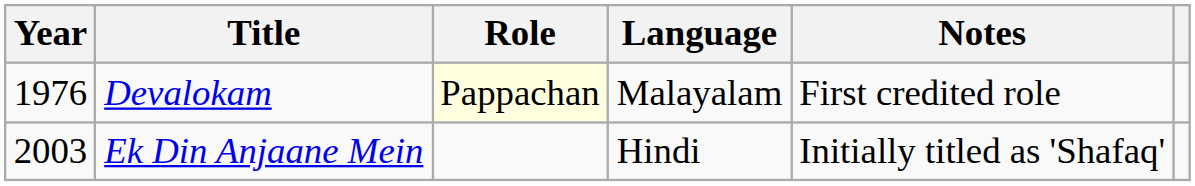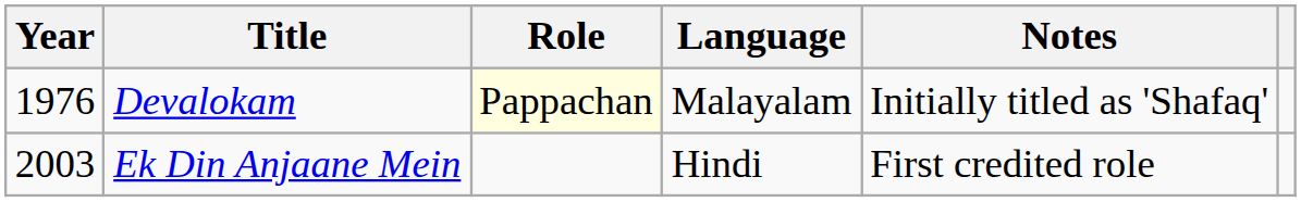 <table class="wikitable sortable plainrowheaders">
 <tr>
 <th scope="col">Year</th>
 <th scope="col">Title</th>
 <th scope="col">Role</th>
 <th scope="col">Language</th>
 <th scope="col" class="unsortable">Notes</th>
 <th scope="col" class="unsortable"></th>
 </tr>
 <tr>
 <td>1976</td>
 <td><em><a href='#'>Devalokam</a></em></td>
 <td style="background: lightyellow;">Pappachan</td>
 <td>Malayalam</td>
-<td>First credited role</td>
+<td>Initially titled as 'Shafaq'</td>
 <td></td>
 </tr>
 <tr>
 <td>2003</td>
 <td><em><a href='#'>Ek Din Anjaane Mein</a></em></td>
 <td></td>
 <td>Hindi</td>
-<td>Initially titled as 'Shafaq'</td>
+<td>First credited role</td>
 <td></td>
 </tr>
 </table>
